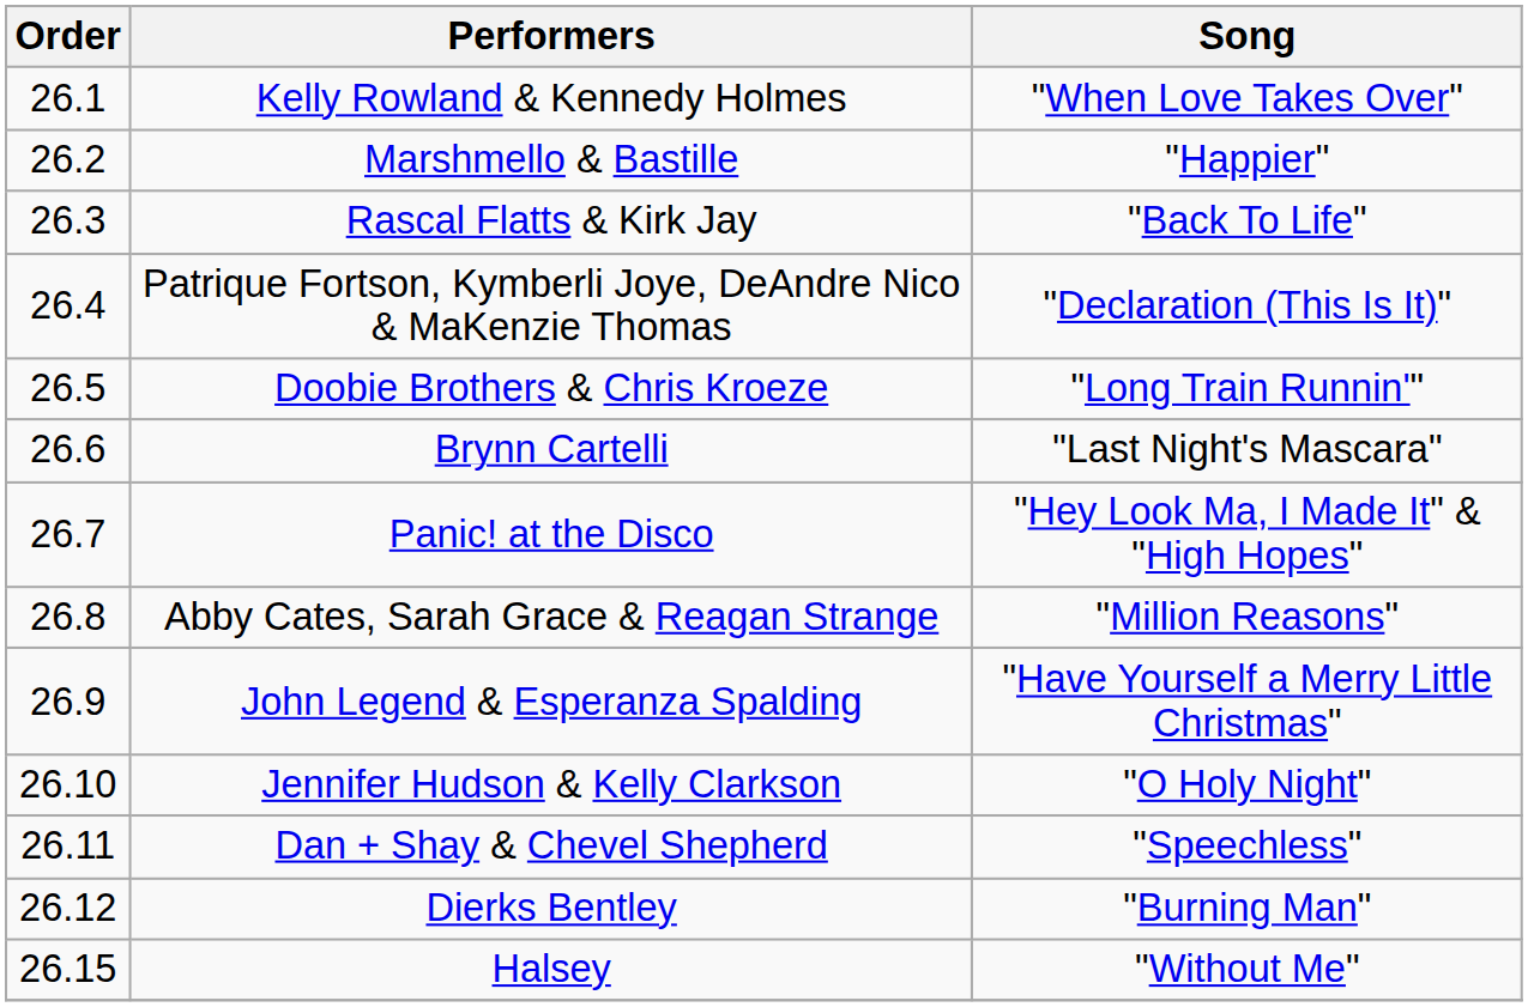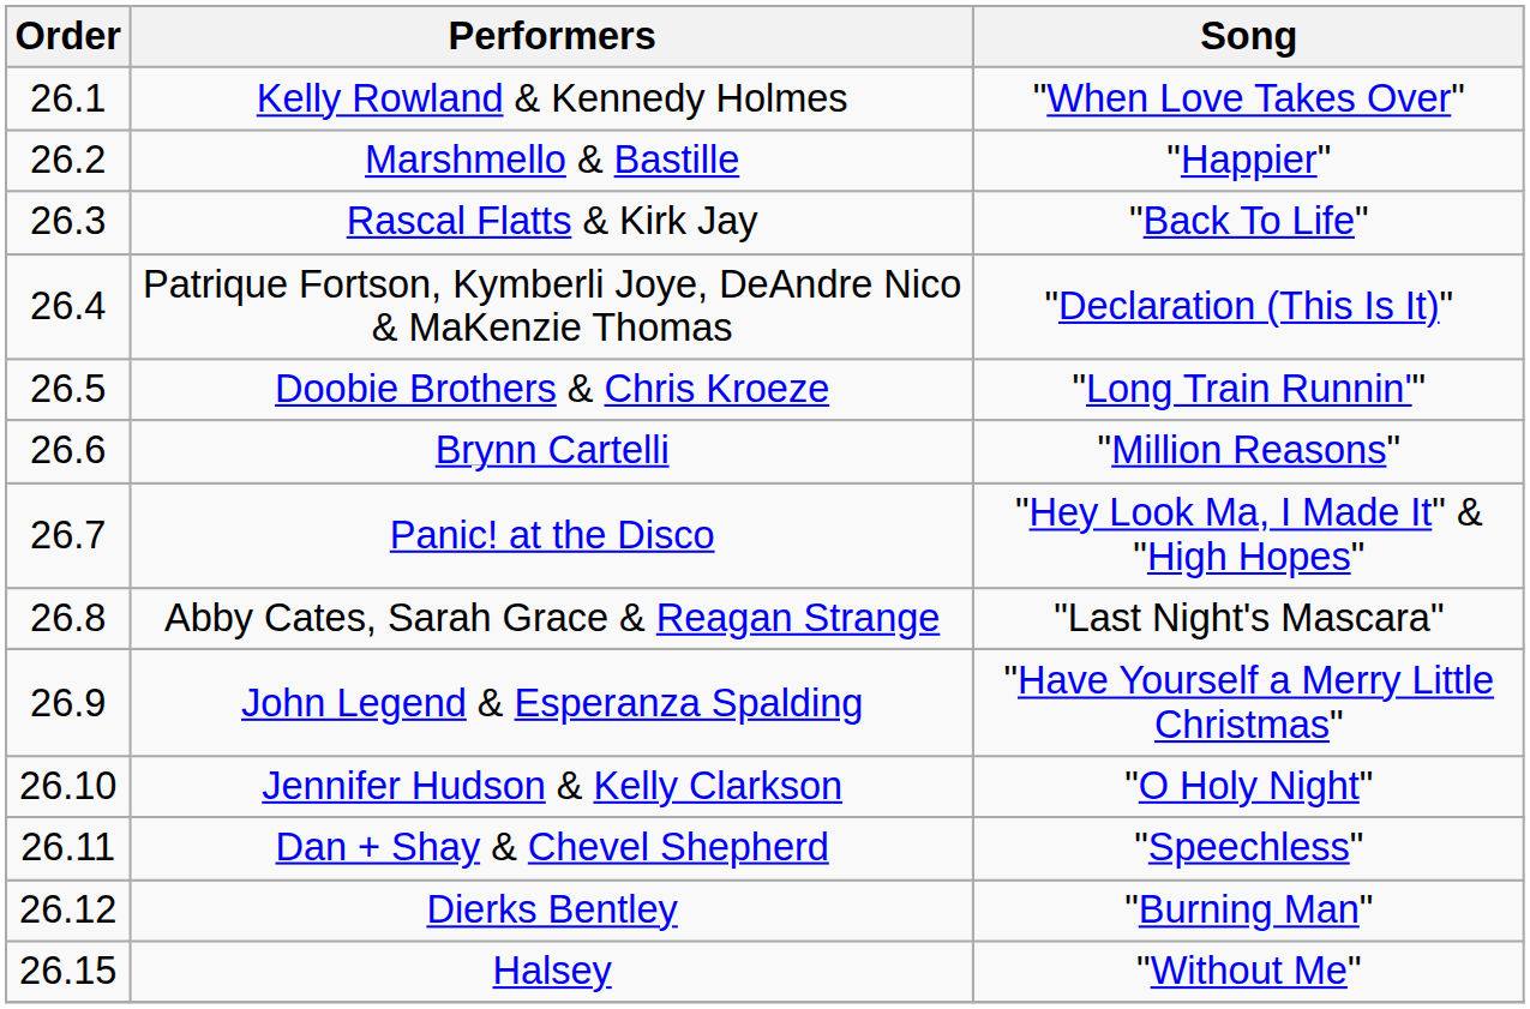 <table class="wikitable" style="text-align:center; width:100%;">
 <tr>
 <th>Order</th>
 <th>Performers</th>
 <th>Song</th>
 </tr>
 <tr>
 <td>26.1</td>
 <td><a href='#'>Kelly Rowland</a> & Kennedy Holmes</td>
 <td>"<a href='#'>When Love Takes Over</a>"</td>
 </tr>
 <tr>
 <td>26.2</td>
 <td><a href='#'>Marshmello</a> & <a href='#'>Bastille</a></td>
 <td>"<a href='#'>Happier</a>"</td>
 </tr>
 <tr>
 <td>26.3</td>
 <td><a href='#'>Rascal Flatts</a> & Kirk Jay</td>
 <td>"<a href='#'>Back To Life</a>"</td>
 </tr>
 <tr>
 <td>26.4</td>
 <td>Patrique Fortson, Kymberli Joye, DeAndre Nico & MaKenzie Thomas</td>
 <td>"<a href='#'>Declaration (This Is It)</a>"</td>
 </tr>
 <tr>
 <td>26.5</td>
 <td><a href='#'>Doobie Brothers</a> & <a href='#'>Chris Kroeze</a></td>
 <td>"<a href='#'>Long Train Runnin'</a>"</td>
 </tr>
 <tr>
 <td>26.6</td>
 <td><a href='#'>Brynn Cartelli</a></td>
-<td>"Last Night's Mascara"</td>
+<td>"<a href='#'>Million Reasons</a>"</td>
 </tr>
 <tr>
 <td>26.7</td>
 <td><a href='#'>Panic! at the Disco</a></td>
 <td>"<a href='#'>Hey Look Ma, I Made It</a>" & "<a href='#'>High Hopes</a>"</td>
 </tr>
 <tr>
 <td>26.8</td>
 <td>Abby Cates, Sarah Grace & <a href='#'>Reagan Strange</a></td>
-<td>"<a href='#'>Million Reasons</a>"</td>
+<td>"Last Night's Mascara"</td>
 </tr>
 <tr>
 <td>26.9</td>
 <td><a href='#'>John Legend</a> & <a href='#'>Esperanza Spalding</a></td>
 <td>"<a href='#'>Have Yourself a Merry Little Christmas</a>"</td>
 </tr>
 <tr>
 <td>26.10</td>
 <td><a href='#'>Jennifer Hudson</a> & <a href='#'>Kelly Clarkson</a></td>
 <td>"<a href='#'>O Holy Night</a>"</td>
 </tr>
 <tr>
 <td>26.11</td>
 <td><a href='#'>Dan + Shay</a> & <a href='#'>Chevel Shepherd</a></td>
 <td>"<a href='#'>Speechless</a>"</td>
 </tr>
 <tr>
 <td>26.12</td>
 <td><a href='#'>Dierks Bentley</a></td>
 <td>"<a href='#'>Burning Man</a>"</td>
 </tr>
 <tr>
 <td>26.15</td>
 <td><a href='#'>Halsey</a></td>
 <td>"<a href='#'>Without Me</a>"</td>
 </tr>
 <tr>
 </tr>
 </table>
